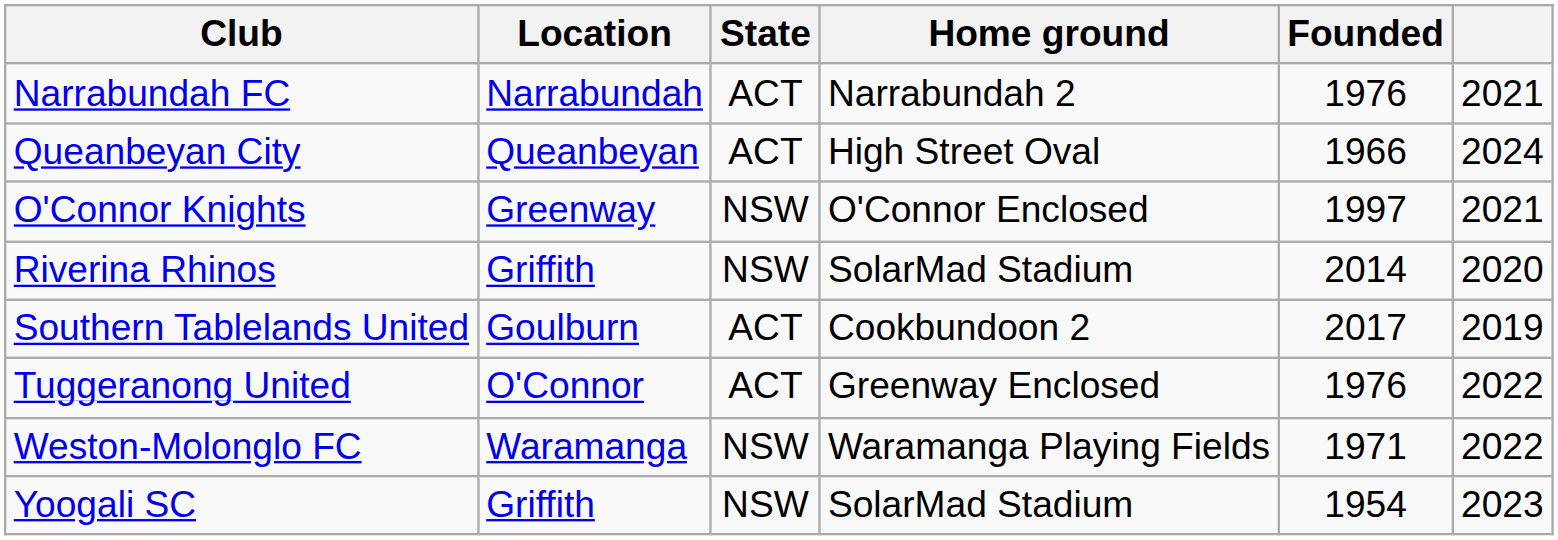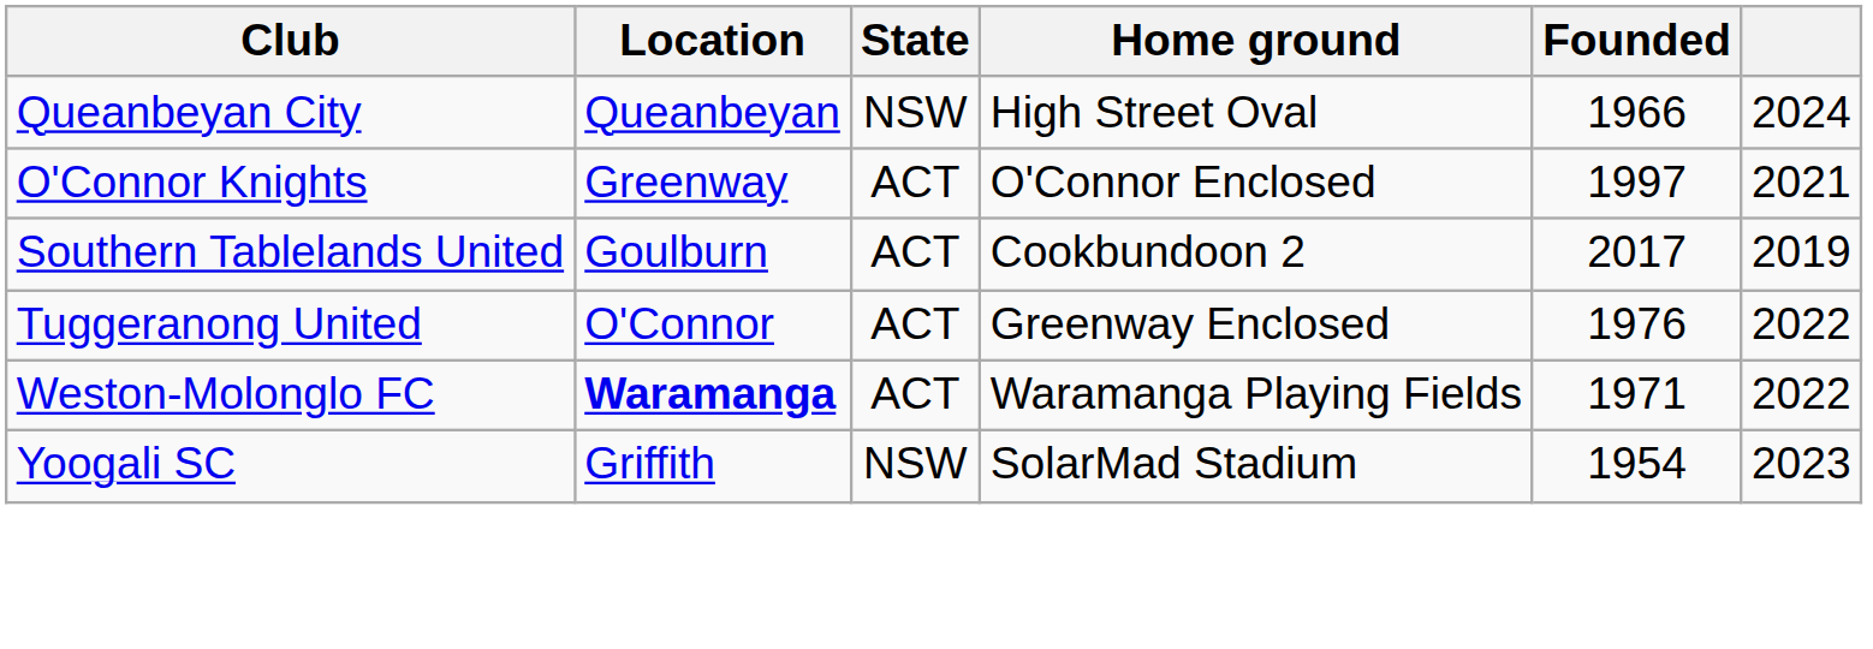 <table class="wikitable sortable">
 <tr>
 <th>Club</th>
 <th>Location</th>
 <th>State</th>
 <th>Home ground</th>
 <th>Founded</th>
 <th></th>
 </tr>
 <tr>
-<td><a href='#'>Narrabundah FC</a></td>
-<td><a href='#'>Narrabundah</a></td>
-<td align=center>ACT</td>
-<td>Narrabundah 2</td>
-<td align=center>1976</td>
-<td align=center>2021</td>
-</tr>
-<tr>
 <td><a href='#'>Queanbeyan City</a></td>
 <td><a href='#'>Queanbeyan</a></td>
-<td align=center>ACT</td>
+<td align=center>NSW</td>
 <td>High Street Oval</td>
 <td align=center>1966</td>
 <td align=center>2024</td>
 </tr>
 <tr>
 <td><a href='#'>O'Connor Knights</a></td>
 <td><a href='#'>Greenway</a></td>
-<td align=center>NSW</td>
+<td align=center>ACT</td>
 <td>O'Connor Enclosed</td>
 <td align=center>1997</td>
 <td align=center>2021</td>
-</tr>
-<tr>
-<td><a href='#'>Riverina Rhinos</a></td>
-<td><a href='#'>Griffith</a></td>
-<td align=center>NSW</td>
-<td>SolarMad Stadium</td>
-<td align=center>2014</td>
-<td align=center>2020</td>
 </tr>
 <tr>
 <td><a href='#'>Southern Tablelands United</a></td>
 <td><a href='#'>Goulburn</a></td>
 <td align=center>ACT</td>
 <td>Cookbundoon 2</td>
 <td align=center>2017</td>
 <td align=center>2019</td>
 </tr>
 <tr>
 <td><a href='#'>Tuggeranong United</a></td>
 <td><a href='#'>O'Connor</a></td>
 <td align=center>ACT</td>
 <td>Greenway Enclosed</td>
 <td align=center>1976</td>
 <td align=center>2022</td>
 </tr>
 <tr>
 <td><a href='#'>Weston-Molonglo FC</a></td>
-<td><a href='#'>Waramanga</a></td>
-<td align=center>NSW</td>
+<td><strong><a href='#'>Waramanga</a></strong></td>
+<td align=center>ACT</td>
 <td>Waramanga Playing Fields</td>
 <td align=center>1971</td>
 <td align=center>2022</td>
 </tr>
 <tr>
 <td><a href='#'>Yoogali SC</a></td>
 <td><a href='#'>Griffith</a></td>
 <td align=center>NSW</td>
 <td>SolarMad Stadium</td>
 <td align=center>1954</td>
 <td align=center>2023</td>
 </tr>
 </table>
